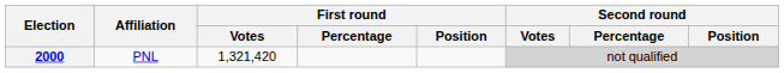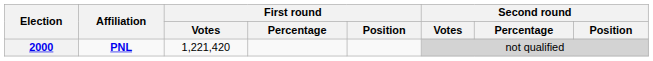 <table class=wikitable width=75%>
 <tr>
 <th rowspan=2>Election</th>
 <th rowspan=2>Affiliation</th>
 <th colspan=3>First round</th>
 <th colspan=3>Second round</th>
 </tr>
 <tr>
 <th>Votes</th>
 <th>Percentage</th>
 <th>Position</th>
 <th>Votes</th>
 <th>Percentage</th>
 <th>Position</th>
 </tr>
 <tr align=center>
 <th><a href='#'>2000</a></th>
-<td><a href='#'>PNL</a></td>
-<td>1,321,420</td>
+<td><strong><a href='#'>PNL</a></strong></td>
+<td>1,221,420</td>
 <td></td>
 <td></td>
 <td bgcolor=lightgrey colspan=3>not qualified</td>
 </tr>
 </table>
